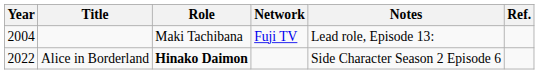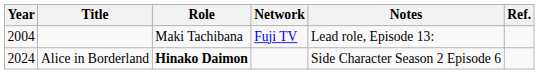 <table class="wikitable">
 <tr>
 <th>Year</th>
 <th>Title</th>
 <th>Role</th>
 <th>Network</th>
 <th>Notes</th>
 <th>Ref.</th>
 </tr>
 <tr>
 <td>2004</td>
 <td></td>
 <td>Maki Tachibana</td>
 <td><a href='#'>Fuji TV</a></td>
 <td>Lead role, Episode 13: </td>
 <td></td>
 </tr>
 <tr>
-<td>2022</td>
+<td>2024</td>
 <td>Alice in Borderland</td>
 <td><strong>Hinako Daimon</strong></td>
 <td></td>
 <td>Side Character Season 2 Episode 6</td>
 <td></td>
 </tr>
 </table>
